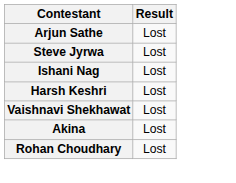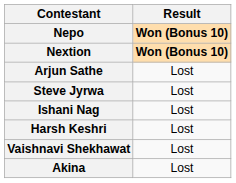 <table class="wikitable" style="text-align:center;">
 <tr>
 <th>Contestant</th>
 <th>Result</th>
+</tr>
+<tr>
+<th>Nepo</th>
+<td bgcolor=NavajoWhite><strong>Won (Bonus 10)</strong></td>
+</tr>
+<tr>
+<th>Nextion</th>
+<td bgcolor=NavajoWhite><strong>Won (Bonus 10)</strong></td>
 </tr>
 <tr>
 <th>Arjun Sathe</th>
 <td>Lost</td>
 </tr>
 <tr>
 <th>Steve Jyrwa</th>
 <td>Lost</td>
 </tr>
 <tr>
 <th>Ishani Nag</th>
 <td>Lost</td>
 </tr>
 <tr>
 <th>Harsh Keshri</th>
 <td>Lost</td>
 </tr>
 <tr>
 <th>Vaishnavi Shekhawat</th>
 <td>Lost</td>
 </tr>
 <tr>
 <th>Akina</th>
 <td>Lost</td>
 </tr>
-<tr>
-<th>Rohan Choudhary</th>
-<td>Lost</td>
-</tr>
 </table>
